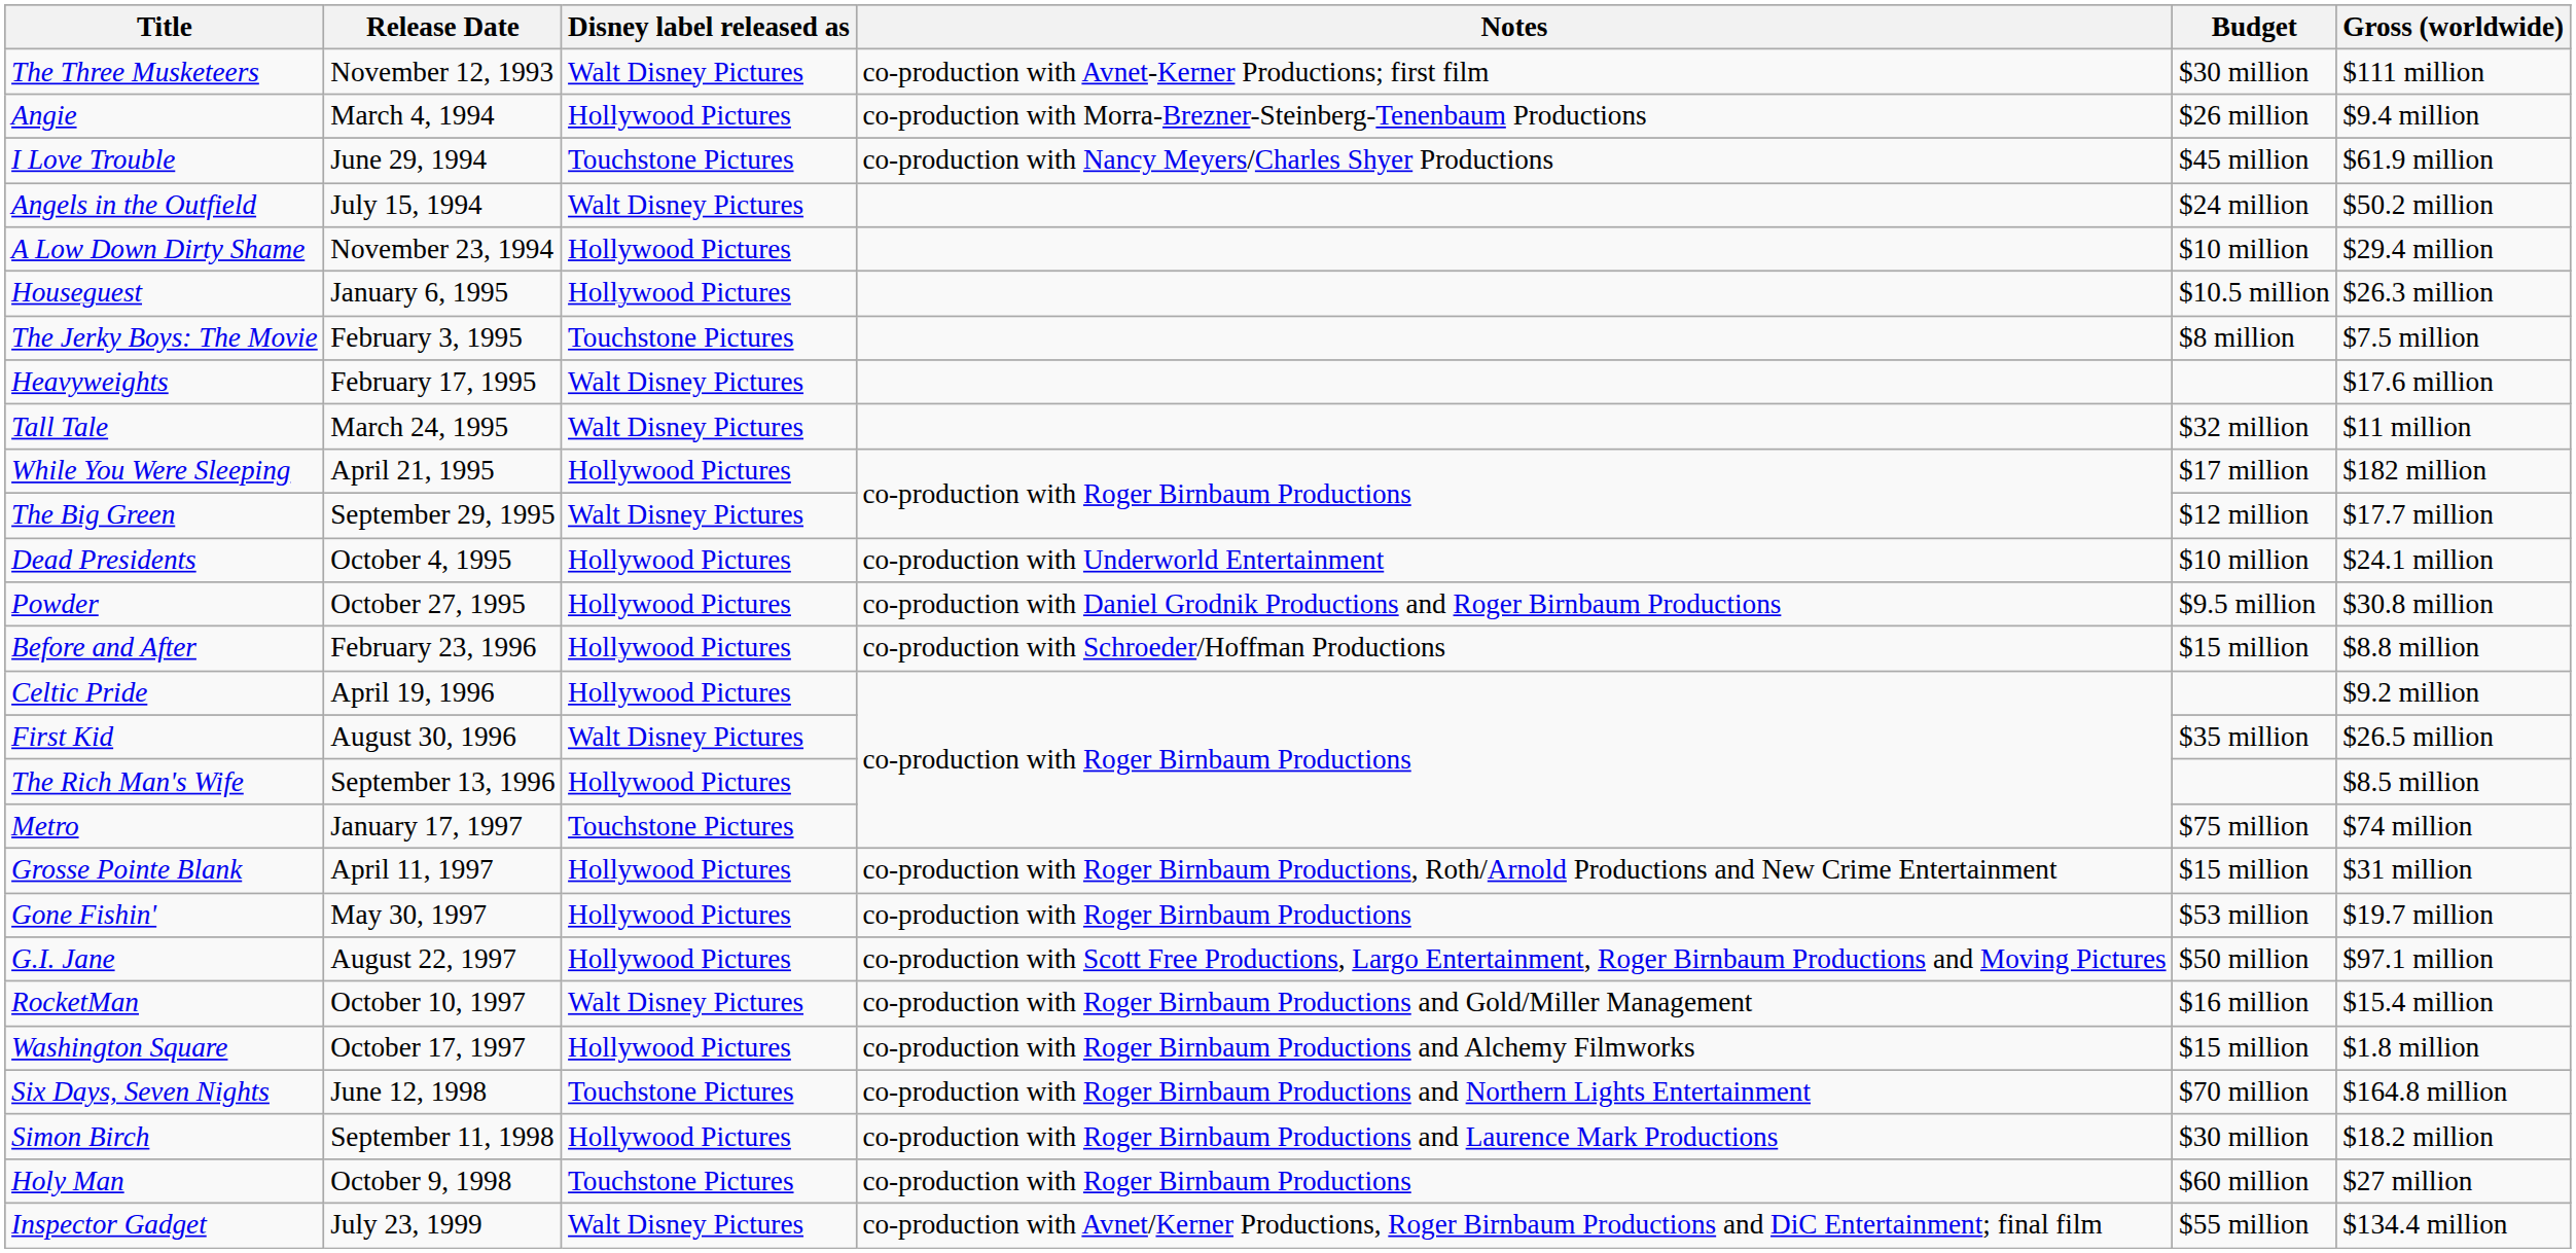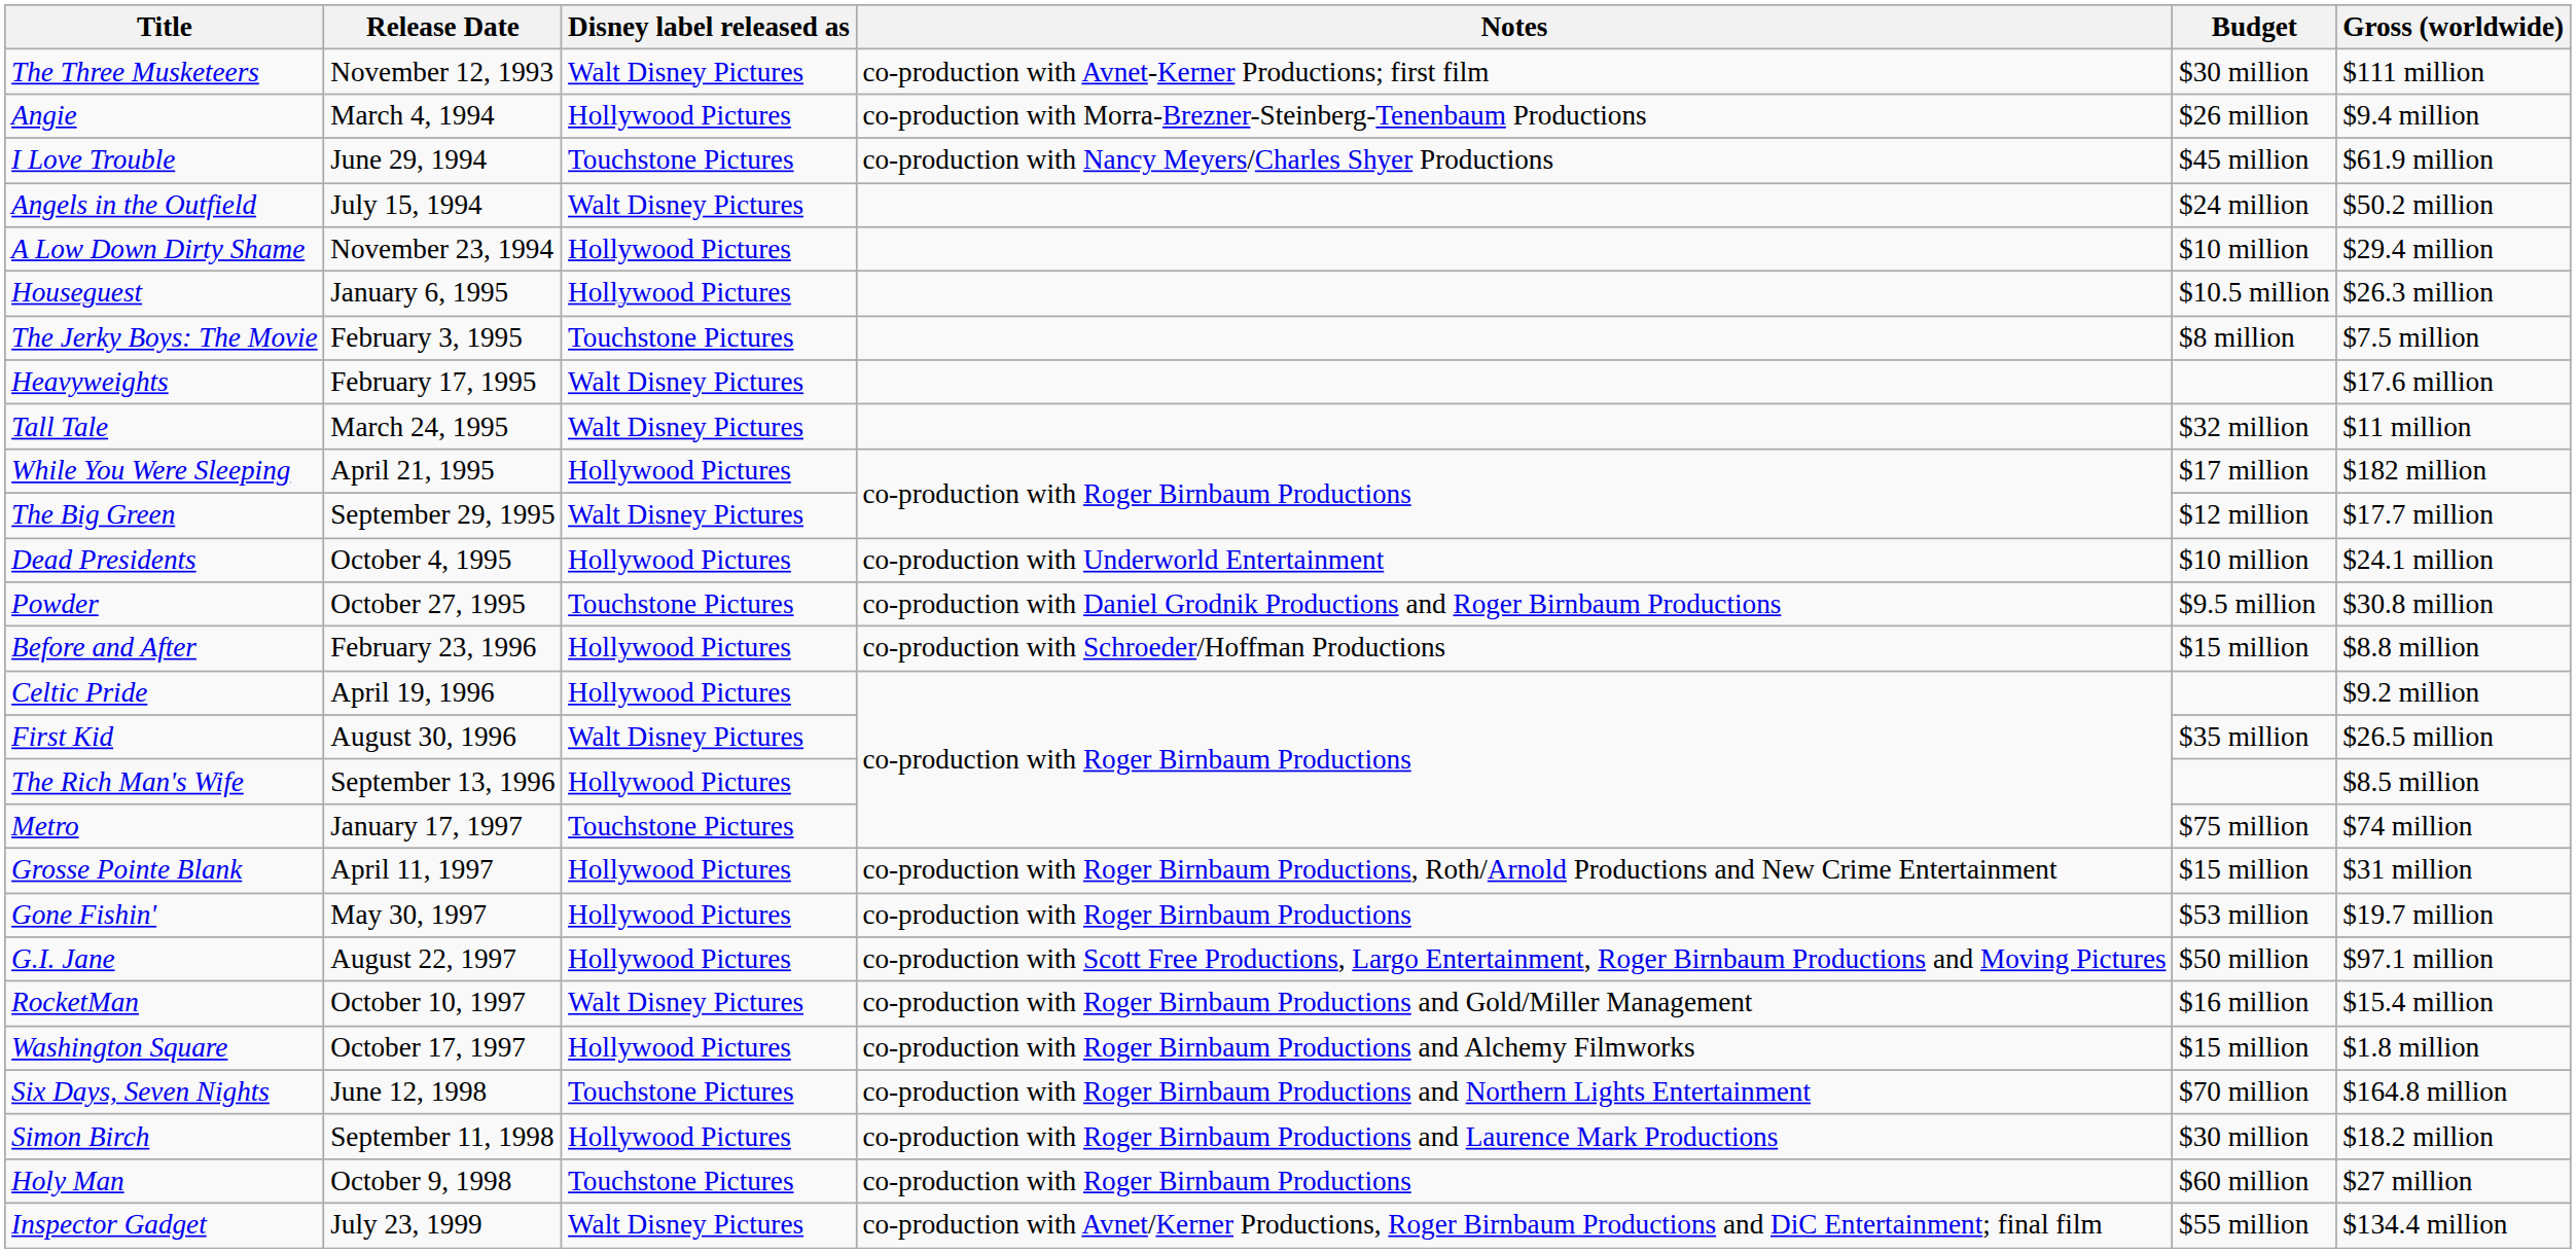 <table class="wikitable sortable">
 <tr>
 <th>Title</th>
 <th>Release Date</th>
 <th>Disney label released as</th>
 <th>Notes</th>
 <th>Budget</th>
 <th>Gross (worldwide)</th>
 </tr>
 <tr>
 <td><em><a href='#'>The Three Musketeers</a></em></td>
 <td>November 12, 1993</td>
 <td><a href='#'>Walt Disney Pictures</a></td>
 <td>co-production with <a href='#'>Avnet</a>-<a href='#'>Kerner</a> Productions; first film</td>
 <td>$30 million</td>
 <td>$111 million</td>
 </tr>
 <tr>
 <td><em><a href='#'>Angie</a></em></td>
 <td>March 4, 1994</td>
 <td><a href='#'>Hollywood Pictures</a></td>
 <td>co-production with Morra-<a href='#'>Brezner</a>-Steinberg-<a href='#'>Tenenbaum</a> Productions</td>
 <td>$26 million</td>
 <td>$9.4 million</td>
 </tr>
 <tr>
 <td><em><a href='#'>I Love Trouble</a></em></td>
 <td>June 29, 1994</td>
 <td><a href='#'>Touchstone Pictures</a></td>
 <td>co-production with <a href='#'>Nancy Meyers</a>/<a href='#'>Charles Shyer</a> Productions</td>
 <td>$45 million</td>
 <td>$61.9 million</td>
 </tr>
 <tr>
 <td><em><a href='#'>Angels in the Outfield</a></em></td>
 <td>July 15, 1994</td>
 <td><a href='#'>Walt Disney Pictures</a></td>
 <td></td>
 <td>$24 million</td>
 <td>$50.2 million</td>
 </tr>
 <tr>
 <td><em><a href='#'>A Low Down Dirty Shame</a></em></td>
 <td>November 23, 1994</td>
 <td><a href='#'>Hollywood Pictures</a></td>
 <td></td>
 <td>$10 million</td>
 <td>$29.4 million</td>
 </tr>
 <tr>
 <td><em><a href='#'>Houseguest</a></em></td>
 <td>January 6, 1995</td>
 <td><a href='#'>Hollywood Pictures</a></td>
 <td></td>
 <td>$10.5 million</td>
 <td>$26.3 million</td>
 </tr>
 <tr>
 <td><em><a href='#'>The Jerky Boys: The Movie</a></em></td>
 <td>February 3, 1995</td>
 <td><a href='#'>Touchstone Pictures</a></td>
 <td></td>
 <td>$8 million</td>
 <td>$7.5 million</td>
 </tr>
 <tr>
 <td><em><a href='#'>Heavyweights</a></em></td>
 <td>February 17, 1995</td>
 <td><a href='#'>Walt Disney Pictures</a></td>
 <td></td>
 <td></td>
 <td>$17.6 million</td>
 </tr>
 <tr>
 <td><em><a href='#'>Tall Tale</a></em></td>
 <td>March 24, 1995</td>
 <td><a href='#'>Walt Disney Pictures</a></td>
 <td></td>
 <td>$32 million</td>
 <td>$11 million</td>
 </tr>
 <tr>
 <td><em><a href='#'>While You Were Sleeping</a></em></td>
 <td>April 21, 1995</td>
 <td><a href='#'>Hollywood Pictures</a></td>
 <td rowspan="2">co-production with <a href='#'>Roger Birnbaum Productions</a></td>
 <td>$17 million</td>
 <td>$182 million</td>
 </tr>
 <tr>
 <td><em><a href='#'>The Big Green</a></em></td>
 <td>September 29, 1995</td>
 <td><a href='#'>Walt Disney Pictures</a></td>
 <td>$12 million</td>
 <td>$17.7 million</td>
 </tr>
 <tr>
 <td><em><a href='#'>Dead Presidents</a></em></td>
 <td>October 4, 1995</td>
 <td><a href='#'>Hollywood Pictures</a></td>
 <td>co-production with <a href='#'>Underworld Entertainment</a></td>
 <td>$10 million</td>
 <td>$24.1 million</td>
 </tr>
 <tr>
 <td><em><a href='#'>Powder</a></em></td>
 <td>October 27, 1995</td>
-<td><a href='#'>Hollywood Pictures</a></td>
+<td><a href='#'>Touchstone Pictures</a></td>
 <td>co-production with <a href='#'>Daniel Grodnik Productions</a> and <a href='#'>Roger Birnbaum Productions</a></td>
 <td>$9.5 million</td>
 <td>$30.8 million</td>
 </tr>
 <tr>
 <td><em><a href='#'>Before and After</a></em></td>
 <td>February 23, 1996</td>
 <td><a href='#'>Hollywood Pictures</a></td>
 <td>co-production with <a href='#'>Schroeder</a>/Hoffman Productions</td>
 <td>$15 million</td>
 <td>$8.8 million</td>
 </tr>
 <tr>
 <td><em><a href='#'>Celtic Pride</a></em></td>
 <td>April 19, 1996</td>
 <td><a href='#'>Hollywood Pictures</a></td>
 <td rowspan="4">co-production with <a href='#'>Roger Birnbaum Productions</a></td>
 <td></td>
 <td>$9.2 million</td>
 </tr>
 <tr>
 <td><em><a href='#'>First Kid</a></em></td>
 <td>August 30, 1996</td>
 <td><a href='#'>Walt Disney Pictures</a></td>
 <td>$35 million</td>
 <td>$26.5 million</td>
 </tr>
 <tr>
 <td><em><a href='#'>The Rich Man's Wife</a></em></td>
 <td>September 13, 1996</td>
 <td><a href='#'>Hollywood Pictures</a></td>
 <td></td>
 <td>$8.5 million</td>
 </tr>
 <tr>
 <td><em><a href='#'>Metro</a></em></td>
 <td>January 17, 1997</td>
 <td><a href='#'>Touchstone Pictures</a></td>
 <td>$75 million</td>
 <td>$74 million</td>
 </tr>
 <tr>
 <td><em><a href='#'>Grosse Pointe Blank</a></em></td>
 <td>April 11, 1997</td>
 <td><a href='#'>Hollywood Pictures</a></td>
 <td>co-production with <a href='#'>Roger Birnbaum Productions</a>, Roth/<a href='#'>Arnold</a> Productions and New Crime Entertainment</td>
 <td>$15 million</td>
 <td>$31 million</td>
 </tr>
 <tr>
 <td><em><a href='#'>Gone Fishin'</a></em></td>
 <td>May 30, 1997</td>
 <td><a href='#'>Hollywood Pictures</a></td>
 <td>co-production with <a href='#'>Roger Birnbaum Productions</a></td>
 <td>$53 million</td>
 <td>$19.7 million</td>
 </tr>
 <tr>
 <td><em><a href='#'>G.I. Jane</a></em></td>
 <td>August 22, 1997</td>
 <td><a href='#'>Hollywood Pictures</a></td>
 <td>co-production with <a href='#'>Scott Free Productions</a>, <a href='#'>Largo Entertainment</a>, <a href='#'>Roger Birnbaum Productions</a> and <a href='#'>Moving Pictures</a></td>
 <td>$50 million</td>
 <td>$97.1 million</td>
 </tr>
 <tr>
 <td><em><a href='#'>RocketMan</a></em></td>
 <td>October 10, 1997</td>
 <td><a href='#'>Walt Disney Pictures</a></td>
 <td>co-production with <a href='#'>Roger Birnbaum Productions</a> and Gold/Miller Management</td>
 <td>$16 million</td>
 <td>$15.4 million</td>
 </tr>
 <tr>
 <td><em><a href='#'>Washington Square</a></em></td>
 <td>October 17, 1997</td>
 <td><a href='#'>Hollywood Pictures</a></td>
 <td>co-production with <a href='#'>Roger Birnbaum Productions</a> and Alchemy Filmworks</td>
 <td>$15 million</td>
 <td>$1.8 million</td>
 </tr>
 <tr>
 <td><em><a href='#'>Six Days, Seven Nights</a></em></td>
 <td>June 12, 1998</td>
 <td><a href='#'>Touchstone Pictures</a></td>
 <td>co-production with <a href='#'>Roger Birnbaum Productions</a> and <a href='#'>Northern Lights Entertainment</a></td>
 <td>$70 million</td>
 <td>$164.8 million</td>
 </tr>
 <tr>
 <td><em><a href='#'>Simon Birch</a></em></td>
 <td>September 11, 1998</td>
 <td><a href='#'>Hollywood Pictures</a></td>
 <td>co-production with <a href='#'>Roger Birnbaum Productions</a> and <a href='#'>Laurence Mark Productions</a></td>
 <td>$30 million</td>
 <td>$18.2 million</td>
 </tr>
 <tr>
 <td><em><a href='#'>Holy Man</a></em></td>
 <td>October 9, 1998</td>
 <td><a href='#'>Touchstone Pictures</a></td>
 <td>co-production with <a href='#'>Roger Birnbaum Productions</a></td>
 <td>$60 million</td>
 <td>$27 million</td>
 </tr>
 <tr>
 <td><em><a href='#'>Inspector Gadget</a></em></td>
 <td>July 23, 1999</td>
 <td><a href='#'>Walt Disney Pictures</a></td>
 <td>co-production with <a href='#'>Avnet</a>/<a href='#'>Kerner</a> Productions, <a href='#'>Roger Birnbaum Productions</a> and <a href='#'>DiC Entertainment</a>; final film</td>
 <td>$55 million</td>
 <td>$134.4 million</td>
 </tr>
 </table>
